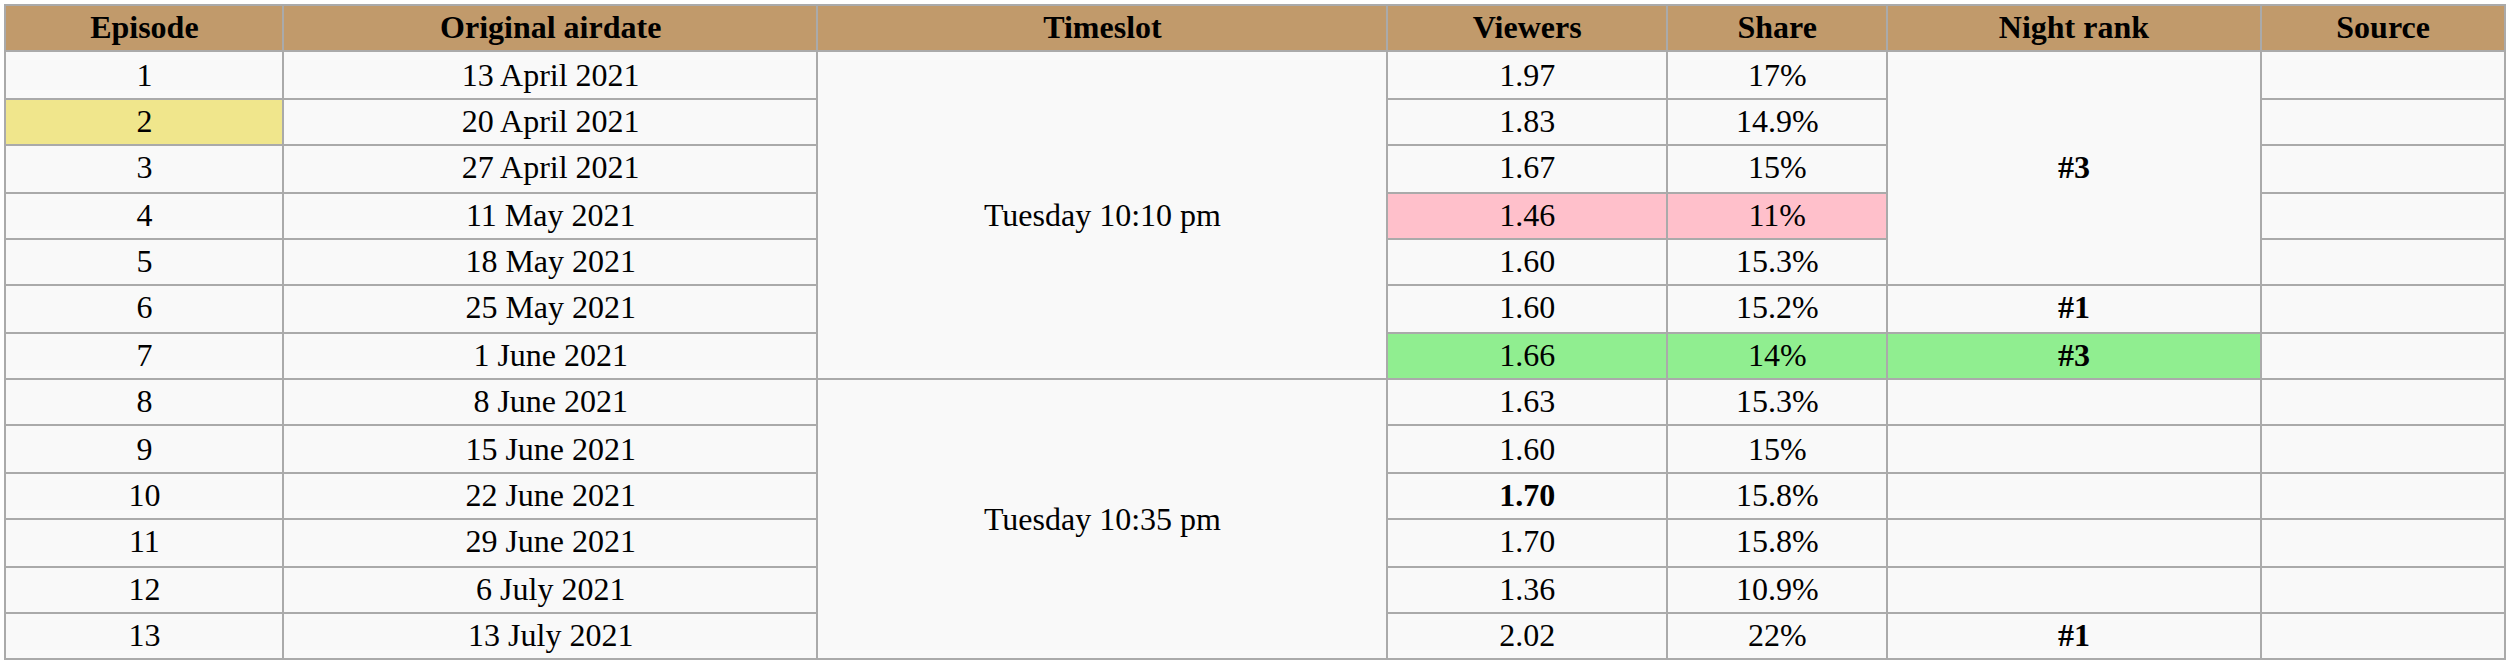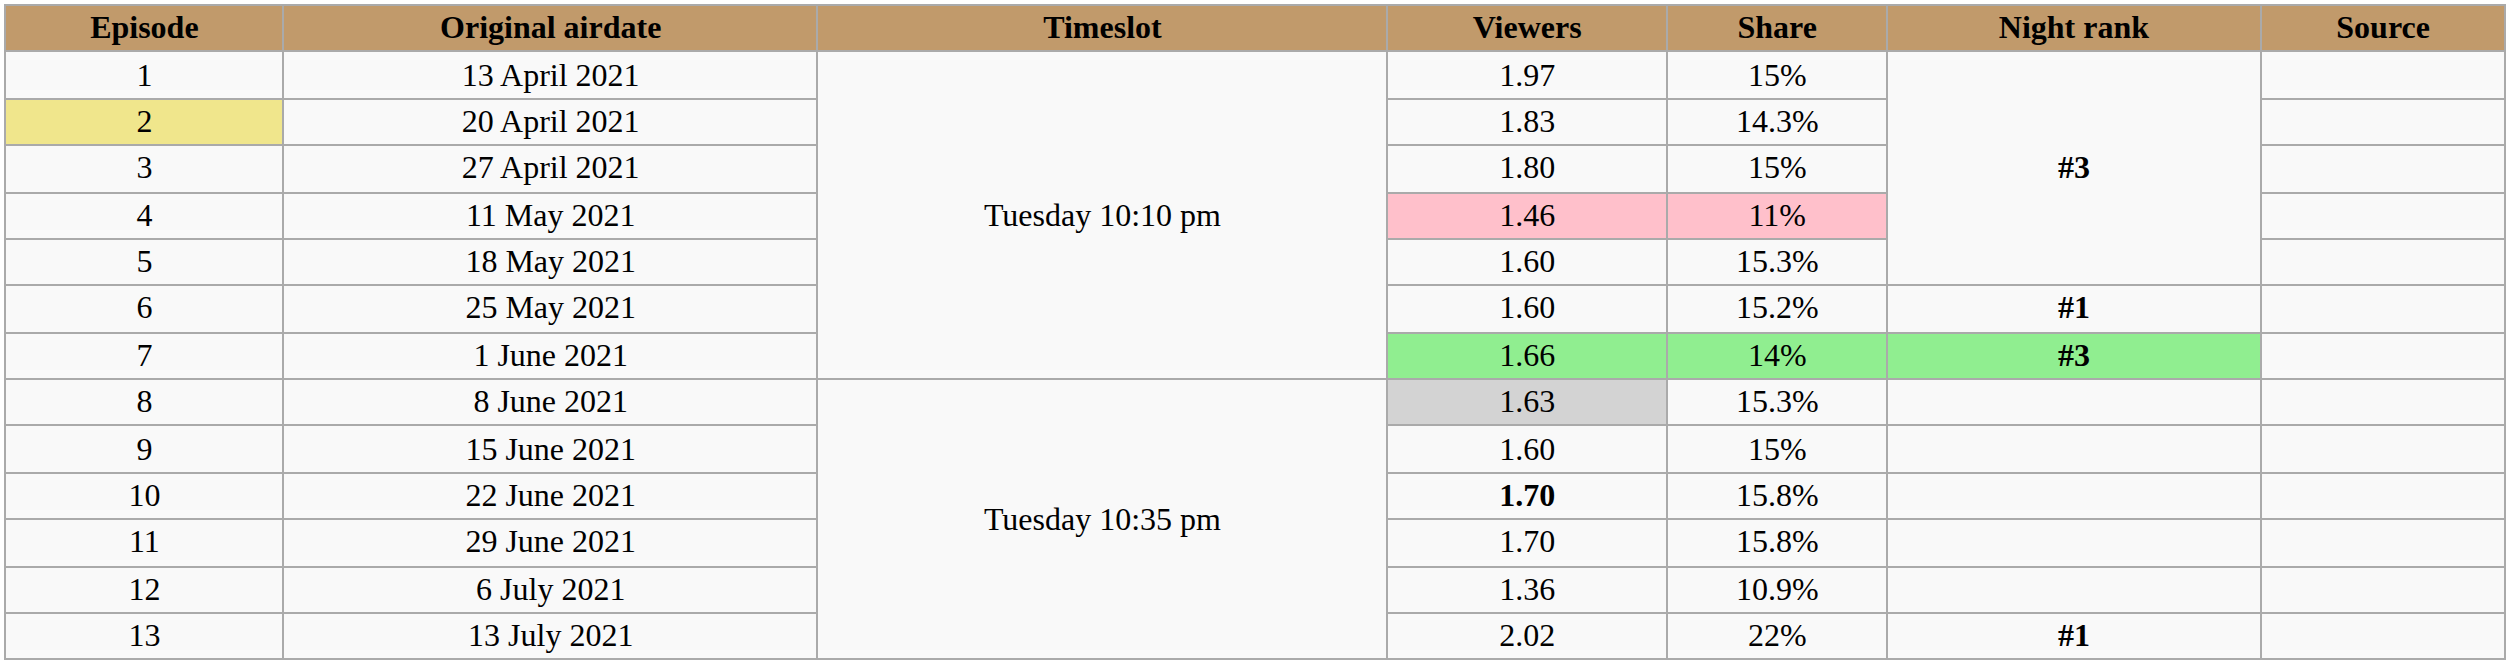 <table class="wikitable plainrowheaders" style="text-align:center; line-height:16px; width:99%">
 <tr style="background:#C19A6B">
 <td><strong>Episode</strong></td>
 <td><strong>Original airdate</strong></td>
 <td><strong>Timeslot</strong></td>
 <td><strong>Viewers<br></strong></td>
 <td><strong>Share</strong></td>
 <td><strong>Night rank</strong></td>
 <td><strong>Source</strong></td>
 </tr>
 <tr>
 <td>1</td>
 <td>13 April 2021</td>
 <td rowspan=7>Tuesday 10:10 pm</td>
 <td>1.97</td>
-<td>17%</td>
+<td>15%</td>
 <td rowspan="5"><strong>#3</strong></td>
 <td></td>
 </tr>
 <tr>
 <td style="background: khaki;">2</td>
 <td>20 April 2021</td>
 <td>1.83</td>
-<td>14.9%</td>
+<td>14.3%</td>
 <td></td>
 </tr>
 <tr>
 <td>3</td>
 <td>27 April 2021</td>
-<td>1.67</td>
+<td>1.80</td>
 <td>15%</td>
 <td></td>
 </tr>
 <tr>
 <td>4</td>
 <td>11 May 2021</td>
 <td bgcolor=#FFC0CB>1.46</td>
 <td bgcolor=#FFC0CB>11%</td>
 <td></td>
 </tr>
 <tr>
 <td>5</td>
 <td>18 May 2021</td>
 <td>1.60</td>
 <td>15.3%</td>
 <td></td>
 </tr>
 <tr>
 <td>6</td>
 <td>25 May 2021</td>
 <td>1.60</td>
 <td>15.2%</td>
 <td><strong>#1</strong></td>
 <td></td>
 </tr>
 <tr>
 <td>7</td>
 <td>1 June 2021</td>
 <td bgcolor=#90EE90>1.66</td>
 <td bgcolor=#90EE90>14%</td>
 <td bgcolor=#90EE90><strong>#3</strong></td>
 <td></td>
 </tr>
 <tr>
 <td>8</td>
 <td>8 June 2021</td>
 <td rowspan="6">Tuesday 10:35 pm</td>
-<td>1.63</td>
+<td style="background: lightgrey;">1.63</td>
 <td>15.3%</td>
 <td></td>
 <td></td>
 </tr>
 <tr>
 <td>9</td>
 <td>15 June 2021</td>
 <td>1.60</td>
 <td>15%</td>
 <td></td>
 <td></td>
 </tr>
 <tr>
 <td>10</td>
 <td>22 June 2021</td>
 <td><strong>1.70</strong></td>
 <td>15.8%</td>
 <td></td>
 <td></td>
 </tr>
 <tr>
 <td>11</td>
 <td>29 June 2021</td>
 <td>1.70</td>
 <td>15.8%</td>
 <td></td>
 <td></td>
 </tr>
 <tr>
 <td>12</td>
 <td>6 July 2021</td>
 <td>1.36</td>
 <td>10.9%</td>
 <td></td>
 <td></td>
 </tr>
 <tr>
 <td>13</td>
 <td>13 July 2021</td>
 <td>2.02</td>
 <td>22%</td>
 <td><strong>#1</strong></td>
 <td></td>
 </tr>
 </table>
